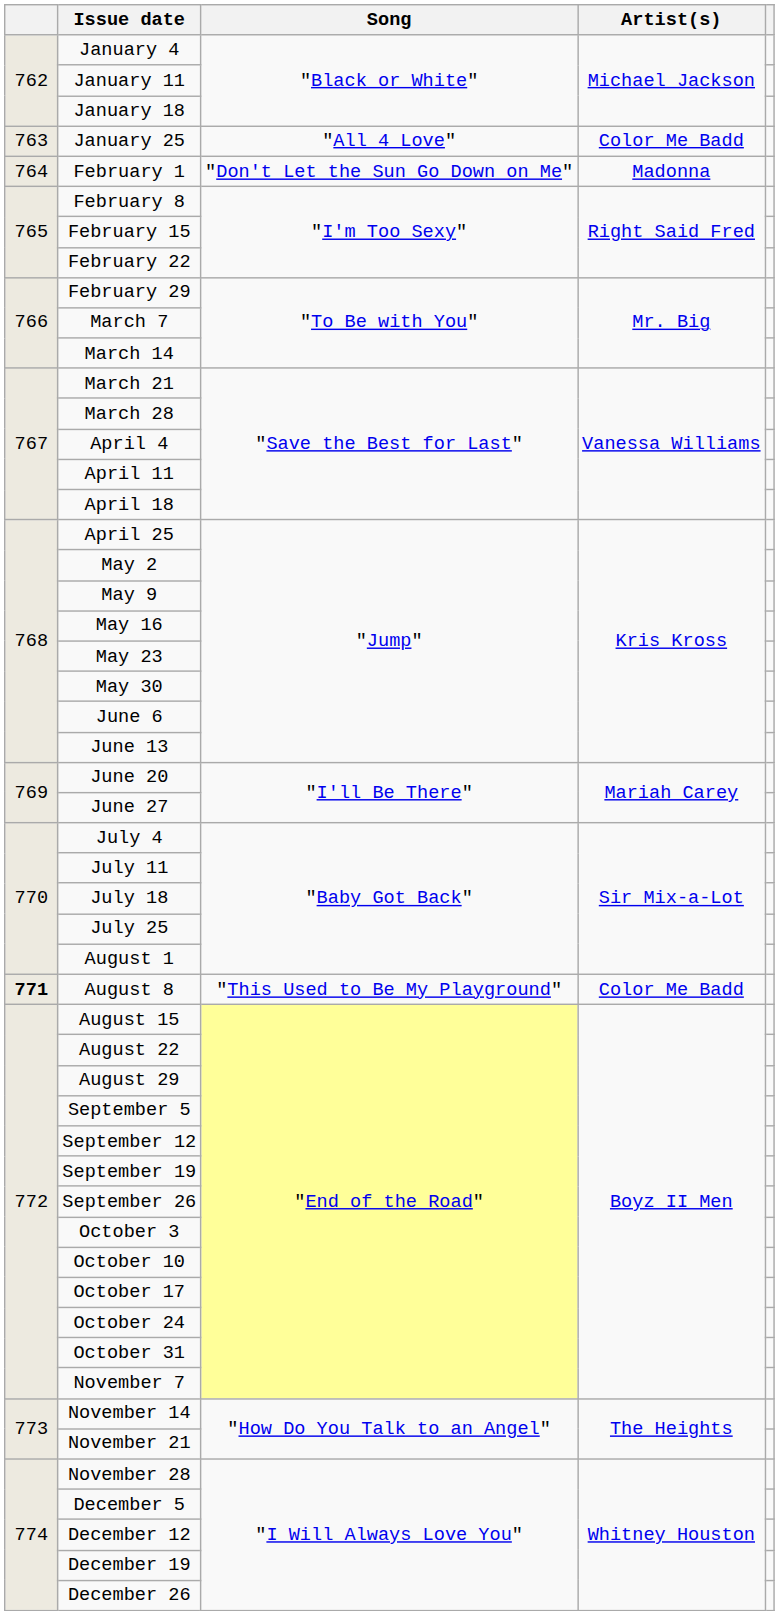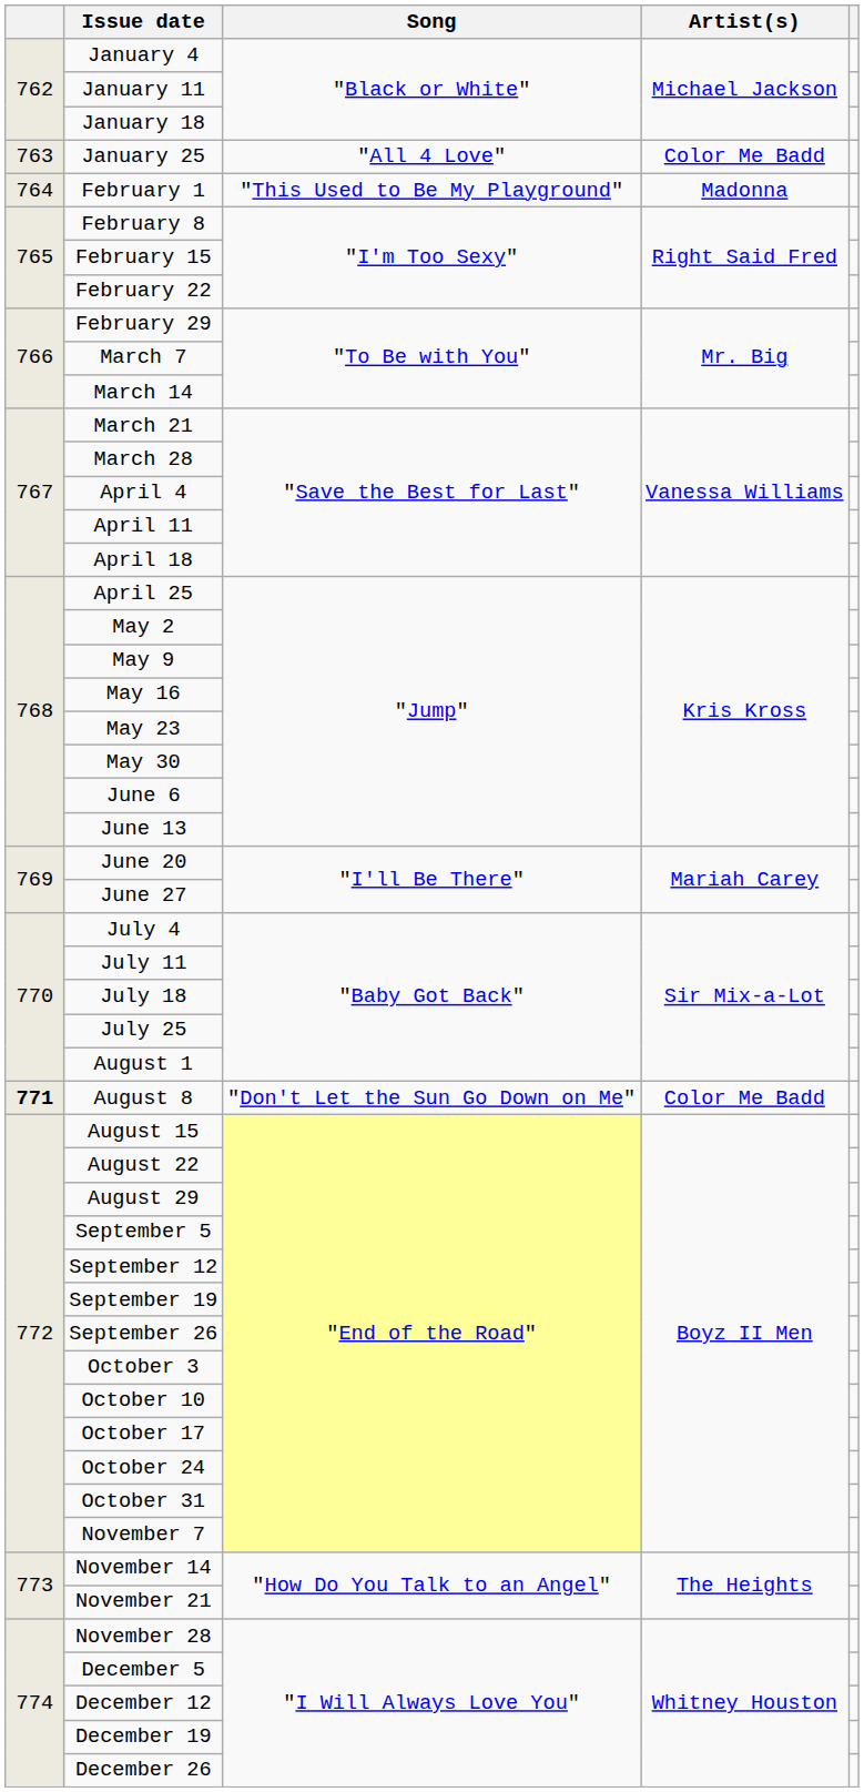 <table class="wikitable">
 <tr>
 <th width=31></th>
 <th align="center">Issue date</th>
 <th align="center">Song</th>
 <th align="center">Artist(s)</th>
 <th align="center"></th>
 </tr>
 <tr>
 <td bgcolor=#EDEAE0 align=center rowspan=3>762</td>
 <td align="center">January 4</td>
 <td align="center" rowspan="3">"<a href='#'>Black or White</a>"</td>
 <td align="center" rowspan="3"><a href='#'>Michael Jackson</a></td>
 <td align="center"></td>
 </tr>
 <tr>
 <td align="center">January 11</td>
 <td align="center"></td>
 </tr>
 <tr>
 <td align="center">January 18</td>
 <td align="center"></td>
 </tr>
 <tr>
 <td bgcolor=#EDEAE0 align=center>763</td>
 <td align="center">January 25</td>
 <td align="center">"<a href='#'>All 4 Love</a>"</td>
 <td align="center"><a href='#'>Color Me Badd</a></td>
 <td align="center"></td>
 </tr>
 <tr>
 <td bgcolor=#EDEAE0 align=center>764</td>
 <td align="center">February 1</td>
-<td align="center">"<a href='#'>Don't Let the Sun Go Down on Me</a>"</td>
+<td align="center">"<a href='#'>This Used to Be My Playground</a>"</td>
 <td align="center"><a href='#'>Madonna</a></td>
 <td align="center"></td>
 </tr>
 <tr>
 <td bgcolor=#EDEAE0 align=center rowspan=3>765</td>
 <td align="center">February 8</td>
 <td align="center" rowspan="3">"<a href='#'>I'm Too Sexy</a>"</td>
 <td align="center" rowspan="3"><a href='#'>Right Said Fred</a></td>
 <td align="center"></td>
 </tr>
 <tr>
 <td align="center">February 15</td>
 <td align="center"></td>
 </tr>
 <tr>
 <td align="center">February 22</td>
 <td align="center"></td>
 </tr>
 <tr>
 <td bgcolor=#EDEAE0 align=center rowspan=3>766</td>
 <td align="center">February 29</td>
 <td align="center" rowspan="3">"<a href='#'>To Be with You</a>"</td>
 <td align="center" rowspan="3"><a href='#'>Mr. Big</a></td>
 <td align="center"></td>
 </tr>
 <tr>
 <td align="center">March 7</td>
 <td align="center"></td>
 </tr>
 <tr>
 <td align="center">March 14</td>
 <td align="center"></td>
 </tr>
 <tr>
 <td bgcolor=#EDEAE0 align=center rowspan=5>767</td>
 <td align="center">March 21</td>
 <td align="center" rowspan="5">"<a href='#'>Save the Best for Last</a>"</td>
 <td align="center" rowspan="5"><a href='#'>Vanessa Williams</a></td>
 <td align="center"></td>
 </tr>
 <tr>
 <td align="center">March 28</td>
 <td align="center"></td>
 </tr>
 <tr>
 <td align="center">April 4</td>
 <td align="center"></td>
 </tr>
 <tr>
 <td align="center">April 11</td>
 <td align="center"></td>
 </tr>
 <tr>
 <td align="center">April 18</td>
 <td align="center"></td>
 </tr>
 <tr>
 <td bgcolor=#EDEAE0 align=center rowspan=8>768</td>
 <td align="center">April 25</td>
 <td align="center" rowspan="8">"<a href='#'>Jump</a>"</td>
 <td align="center" rowspan="8"><a href='#'>Kris Kross</a></td>
 <td align="center"></td>
 </tr>
 <tr>
 <td align="center">May 2</td>
 <td align="center"></td>
 </tr>
 <tr>
 <td align="center">May 9</td>
 <td align="center"></td>
 </tr>
 <tr>
 <td align="center">May 16</td>
 <td align="center"></td>
 </tr>
 <tr>
 <td align="center">May 23</td>
 <td align="center"></td>
 </tr>
 <tr>
 <td align="center">May 30</td>
 <td align="center"></td>
 </tr>
 <tr>
 <td align="center">June 6</td>
 <td align="center"></td>
 </tr>
 <tr>
 <td align="center">June 13</td>
 <td align="center"></td>
 </tr>
 <tr>
 <td bgcolor=#EDEAE0 align=center rowspan=2>769</td>
 <td align="center">June 20</td>
 <td align="center" rowspan="2">"<a href='#'>I'll Be There</a>"</td>
 <td align="center" rowspan="2"><a href='#'>Mariah Carey</a></td>
 <td align="center"></td>
 </tr>
 <tr>
 <td align="center">June 27</td>
 <td align="center"></td>
 </tr>
 <tr>
 <td bgcolor=#EDEAE0 align=center rowspan=5>770</td>
 <td align="center">July 4</td>
 <td align="center" rowspan="5">"<a href='#'>Baby Got Back</a>"</td>
 <td align="center" rowspan="5"><a href='#'>Sir Mix-a-Lot</a></td>
 <td align="center"></td>
 </tr>
 <tr>
 <td align="center">July 11</td>
 <td align="center"></td>
 </tr>
 <tr>
 <td align="center">July 18</td>
 <td align="center"></td>
 </tr>
 <tr>
 <td align="center">July 25</td>
 <td align="center"></td>
 </tr>
 <tr>
 <td align="center">August 1</td>
 <td align="center"></td>
 </tr>
 <tr>
 <td bgcolor=#EDEAE0 align=center><strong>771</strong></td>
 <td align="center">August 8</td>
-<td align="center">"<a href='#'>This Used to Be My Playground</a>"</td>
+<td align="center">"<a href='#'>Don't Let the Sun Go Down on Me</a>"</td>
 <td align="center"><a href='#'>Color Me Badd</a></td>
 <td align="center"></td>
 </tr>
 <tr>
 <td bgcolor=#EDEAE0 align=center rowspan=13>772</td>
 <td align="center">August 15</td>
 <td bgcolor=#FFFF99 align="center" rowspan="13">"<a href='#'>End of the Road</a>"</td>
 <td align="center" rowspan="13"><a href='#'>Boyz II Men</a></td>
 <td align="center"></td>
 </tr>
 <tr>
 <td align="center">August 22</td>
 <td align="center"></td>
 </tr>
 <tr>
 <td align="center">August 29</td>
 <td align="center"></td>
 </tr>
 <tr>
 <td align="center">September 5</td>
 <td align="center"></td>
 </tr>
 <tr>
 <td align="center">September 12</td>
 <td align="center"></td>
 </tr>
 <tr>
 <td align="center">September 19</td>
 <td align="center"></td>
 </tr>
 <tr>
 <td align="center">September 26</td>
 <td align="center"></td>
 </tr>
 <tr>
 <td align="center">October 3</td>
 <td align="center"></td>
 </tr>
 <tr>
 <td align="center">October 10</td>
 <td align="center"></td>
 </tr>
 <tr>
 <td align="center">October 17</td>
 <td align="center"></td>
 </tr>
 <tr>
 <td align="center">October 24</td>
 <td align="center"></td>
 </tr>
 <tr>
 <td align="center">October 31</td>
 <td align="center"></td>
 </tr>
 <tr>
 <td align="center">November 7</td>
 <td align="center"></td>
 </tr>
 <tr>
 <td bgcolor=#EDEAE0 align=center rowspan=2>773</td>
 <td align="center">November 14</td>
 <td align="center" rowspan="2">"<a href='#'>How Do You Talk to an Angel</a>"</td>
 <td align="center" rowspan="2"><a href='#'>The Heights</a></td>
 <td align="center"></td>
 </tr>
 <tr>
 <td align="center">November 21</td>
 <td align="center"></td>
 </tr>
 <tr>
 <td bgcolor=#EDEAE0 align=center rowspan=5>774</td>
 <td align="center">November 28</td>
 <td align="center" rowspan="5">"<a href='#'>I Will Always Love You</a>"</td>
 <td align="center" rowspan="5"><a href='#'>Whitney Houston</a></td>
 <td align="center"></td>
 </tr>
 <tr>
 <td align="center">December 5</td>
 <td align="center"></td>
 </tr>
 <tr>
 <td align="center">December 12</td>
 <td align="center"></td>
 </tr>
 <tr>
 <td align="center">December 19</td>
 <td align="center"></td>
 </tr>
 <tr>
 <td align="center">December 26</td>
 <td align="center"></td>
 </tr>
 </table>
